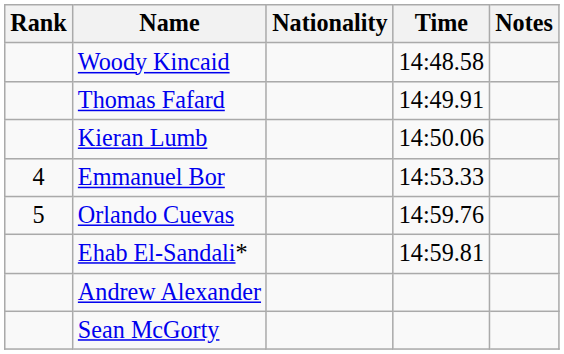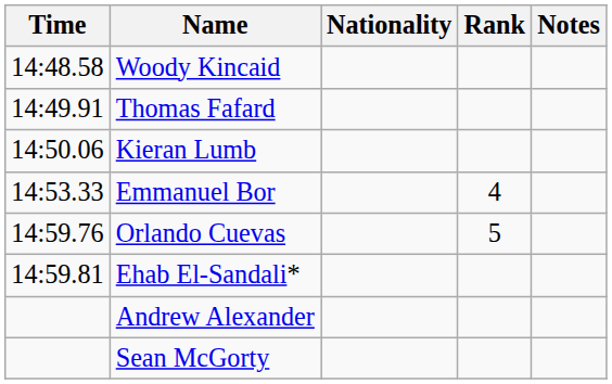 <table class="wikitable sortable" style="text-align:center">
 <tr>
-<th>Rank</th>
+<th>Time</th>
 <th>Name</th>
 <th>Nationality</th>
-<th>Time</th>
+<th>Rank</th>
 <th>Notes</th>
 </tr>
 <tr>
-<td></td>
+<td>14:48.58</td>
 <td align=left><a href='#'>Woody Kincaid</a></td>
 <td align=left></td>
-<td>14:48.58</td>
+<td></td>
 <td></td>
 </tr>
 <tr>
-<td></td>
+<td>14:49.91</td>
 <td align=left><a href='#'>Thomas Fafard</a></td>
 <td align=left></td>
-<td>14:49.91</td>
+<td></td>
 <td></td>
 </tr>
 <tr>
-<td></td>
+<td>14:50.06</td>
 <td align=left><a href='#'>Kieran Lumb</a></td>
 <td align=left></td>
-<td>14:50.06</td>
+<td></td>
 <td></td>
 </tr>
 <tr>
-<td>4</td>
+<td>14:53.33</td>
 <td align=left><a href='#'>Emmanuel Bor</a></td>
 <td align=left></td>
-<td>14:53.33</td>
+<td>4</td>
 <td></td>
 </tr>
 <tr>
-<td>5</td>
+<td>14:59.76</td>
 <td align=left><a href='#'>Orlando Cuevas</a></td>
 <td align=left></td>
-<td>14:59.76</td>
+<td>5</td>
 <td></td>
 </tr>
 <tr>
-<td></td>
+<td>14:59.81</td>
 <td align=left><a href='#'>Ehab El-Sandali</a>*</td>
 <td align=left></td>
-<td>14:59.81</td>
+<td></td>
 <td></td>
 </tr>
 <tr>
 <td></td>
 <td align=left><a href='#'>Andrew Alexander</a></td>
 <td align=left></td>
 <td></td>
 <td></td>
 </tr>
 <tr>
 <td></td>
 <td align=left><a href='#'>Sean McGorty</a></td>
 <td align=left></td>
 <td></td>
 <td></td>
 </tr>
 </table>
